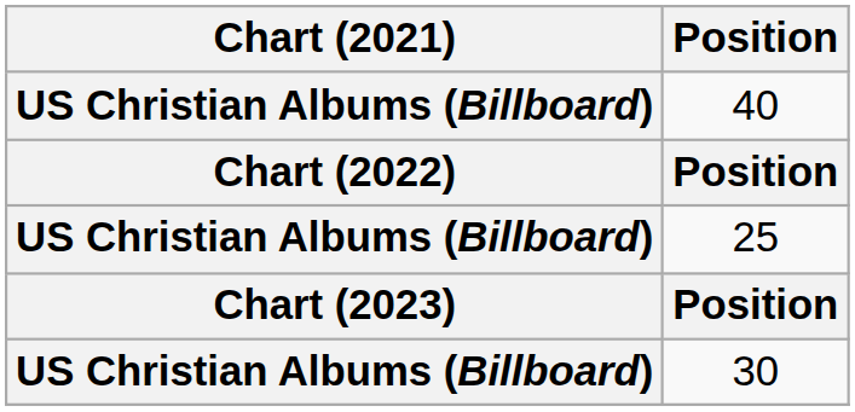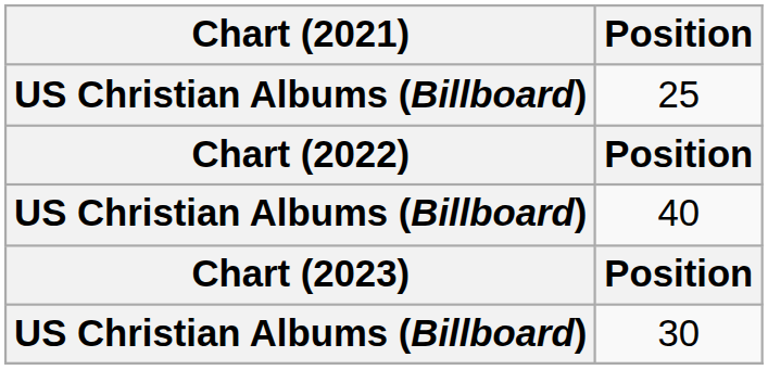 <table class="wikitable sortable plainrowheaders" style="text-align:center">
 <tr>
 <th scope="col">Chart (2021)</th>
 <th scope="col">Position</th>
 </tr>
 <tr>
 <th scope="row">US Christian Albums (<em>Billboard</em>)</th>
-<td>40</td>
+<td>25</td>
 </tr>
 <tr>
 <th scope="col">Chart (2022)</th>
 <th scope="col">Position</th>
 </tr>
 <tr>
 <th scope="row">US Christian Albums (<em>Billboard</em>)</th>
-<td>25</td>
+<td>40</td>
 </tr>
 <tr>
 <th scope="col">Chart (2023)</th>
 <th scope="col">Position</th>
 </tr>
 <tr>
 <th scope="row">US Christian Albums (<em>Billboard</em>)</th>
 <td>30</td>
 </tr>
 <tr>
 </tr>
 </table>
